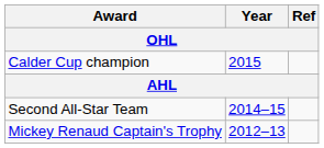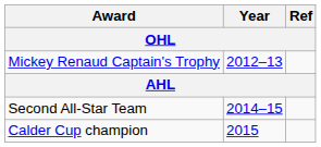 <table class="wikitable">
 <tr>
 <th>Award</th>
 <th>Year</th>
 <th>Ref</th>
 </tr>
 <tr>
 <th colspan="3"><a href='#'>OHL</a></th>
 </tr>
 <tr>
-<td><a href='#'>Calder Cup</a> champion</td>
-<td><a href='#'>2015</a></td>
+<td><a href='#'>Mickey Renaud Captain's Trophy</a></td>
+<td><a href='#'>2012–13</a></td>
 <td></td>
 </tr>
 <tr>
 <th colspan="3"><a href='#'>AHL</a></th>
 </tr>
 <tr>
 <td>Second All-Star Team</td>
 <td><a href='#'>2014–15</a></td>
 <td></td>
 </tr>
 <tr>
-<td><a href='#'>Mickey Renaud Captain's Trophy</a></td>
-<td><a href='#'>2012–13</a></td>
+<td><a href='#'>Calder Cup</a> champion</td>
+<td><a href='#'>2015</a></td>
 <td></td>
 </tr>
 </table>
